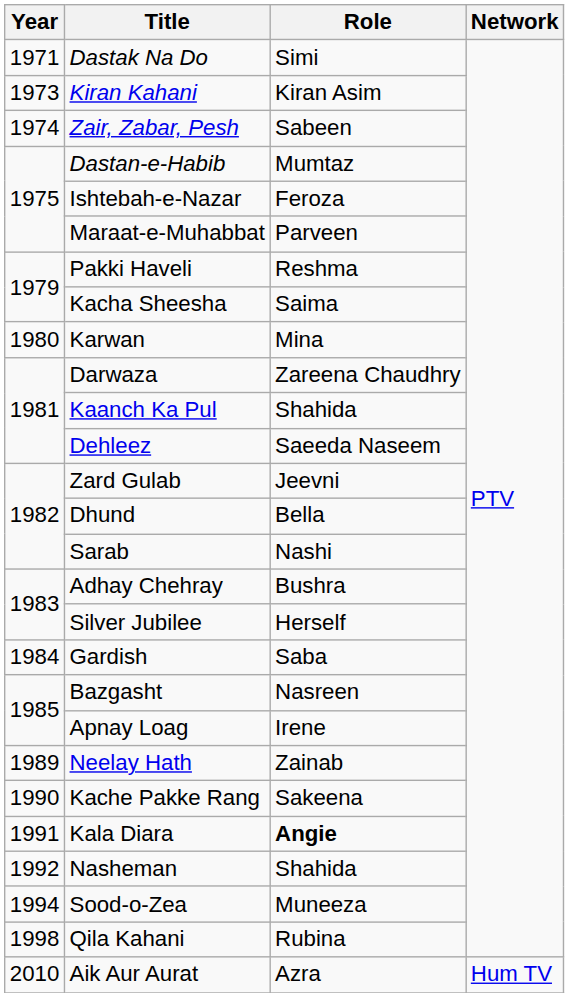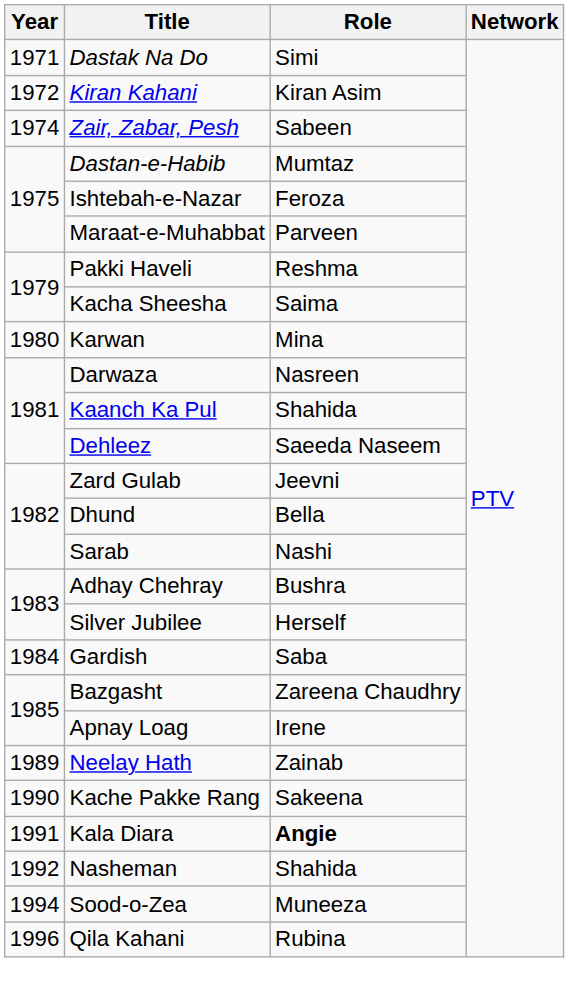 <table class="wikitable sortable plainrowheaders">
 <tr style="text-align:center;">
 <th scope="col">Year</th>
 <th scope="col">Title</th>
 <th scope="col">Role</th>
 <th scope="col">Network</th>
 </tr>
 <tr>
 <td>1971</td>
 <td><em>Dastak Na Do</em></td>
 <td>Simi</td>
 <td rowspan="26"><a href='#'>PTV</a></td>
 </tr>
 <tr>
-<td>1973</td>
+<td>1972</td>
 <td><em><a href='#'>Kiran Kahani</a></em></td>
 <td>Kiran Asim</td>
 </tr>
 <tr>
 <td>1974</td>
 <td><em><a href='#'>Zair, Zabar, Pesh</a></em></td>
 <td>Sabeen</td>
 </tr>
 <tr>
 <td rowspan="3">1975</td>
 <td><em>Dastan-e-Habib</td>
 <td>Mumtaz</td>
 </tr>
 <tr>
 <td></em>Ishtebah-e-Nazar<em></td>
 <td>Feroza</td>
 </tr>
 <tr>
 <td></em>Maraat-e-Muhabbat<em></td>
 <td>Parveen</td>
 </tr>
 <tr>
 <td rowspan="2">1979</td>
 <td></em>Pakki Haveli<em></td>
 <td>Reshma</td>
 </tr>
 <tr>
 <td></em>Kacha Sheesha<em></td>
 <td>Saima</td>
 </tr>
 <tr>
 <td>1980</td>
 <td></em>Karwan<em></td>
 <td>Mina</td>
 </tr>
 <tr>
 <td rowspan="3">1981</td>
 <td></em>Darwaza<em></td>
-<td>Zareena Chaudhry</td>
+<td>Nasreen</td>
 </tr>
 <tr>
 <td></em><a href='#'>Kaanch Ka Pul</a><em></td>
 <td>Shahida</td>
 </tr>
 <tr>
 <td></em><a href='#'>Dehleez</a><em></td>
 <td>Saeeda Naseem</td>
 </tr>
 <tr>
 <td rowspan="3">1982</td>
 <td></em>Zard Gulab<em></td>
 <td>Jeevni</td>
 </tr>
 <tr>
 <td></em>Dhund<em></td>
 <td>Bella</td>
 </tr>
 <tr>
 <td></em>Sarab<em></td>
 <td>Nashi</td>
 </tr>
 <tr>
 <td rowspan="2">1983</td>
 <td></em>Adhay Chehray<em></td>
 <td>Bushra</td>
 </tr>
 <tr>
 <td></em>Silver Jubilee<em></td>
 <td>Herself</td>
 </tr>
 <tr>
 <td>1984</td>
 <td></em>Gardish<em></td>
 <td>Saba</td>
 </tr>
 <tr>
 <td rowspan="2">1985</td>
 <td></em>Bazgasht<em></td>
-<td>Nasreen</td>
+<td>Zareena Chaudhry</td>
 </tr>
 <tr>
 <td></em>Apnay Loag<em></td>
 <td>Irene</td>
 </tr>
 <tr>
 <td>1989</td>
 <td></em><a href='#'>Neelay Hath</a><em></td>
 <td>Zainab</td>
 </tr>
 <tr>
 <td>1990</td>
 <td></em>Kache Pakke Rang<em></td>
 <td>Sakeena</td>
 </tr>
 <tr>
 <td>1991</td>
 <td></em>Kala Diara<em></td>
 <td><strong>Angie</strong></td>
 </tr>
 <tr>
 <td>1992</td>
 <td></em>Nasheman<em></td>
 <td>Shahida</td>
 </tr>
 <tr>
 <td>1994</td>
 <td></em>Sood-o-Zea<em></td>
 <td>Muneeza</td>
 </tr>
 <tr>
-<td>1998</td>
+<td>1996</td>
 <td></em>Qila Kahani<em></td>
 <td>Rubina</td>
 </tr>
-<tr>
-<td>2010</td>
-<td></em>Aik Aur Aurat<em></td>
-<td>Azra</td>
-<td><a href='#'>Hum TV</a></td>
-</tr>
 </table>
